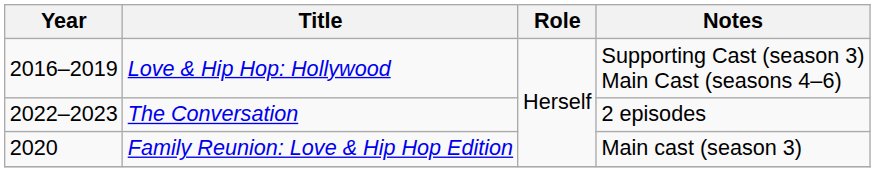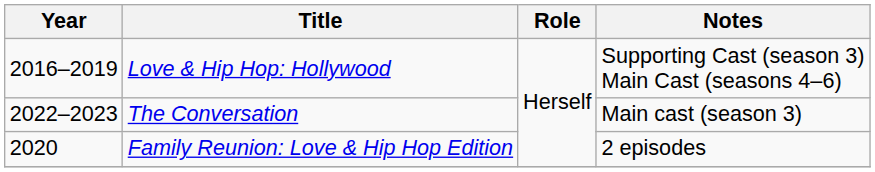 <table class="wikitable">
 <tr style="text-align:center;">
 <th>Year</th>
 <th>Title</th>
 <th>Role</th>
 <th>Notes</th>
 </tr>
 <tr>
 <td>2016–2019</td>
 <td><em><a href='#'>Love & Hip Hop: Hollywood</a></em></td>
 <td rowspan="3">Herself</td>
 <td>Supporting Cast (season 3) <br> Main Cast (seasons 4–6)</td>
 </tr>
 <tr>
 <td>2022–2023</td>
 <td><em><a href='#'>The Conversation</a></em></td>
-<td>2 episodes</td>
+<td>Main cast (season 3)</td>
 </tr>
 <tr>
 <td>2020</td>
 <td><em><a href='#'>Family Reunion: Love & Hip Hop Edition</a></em></td>
-<td>Main cast (season 3)</td>
+<td>2 episodes</td>
 </tr>
 <tr>
 </tr>
 </table>
